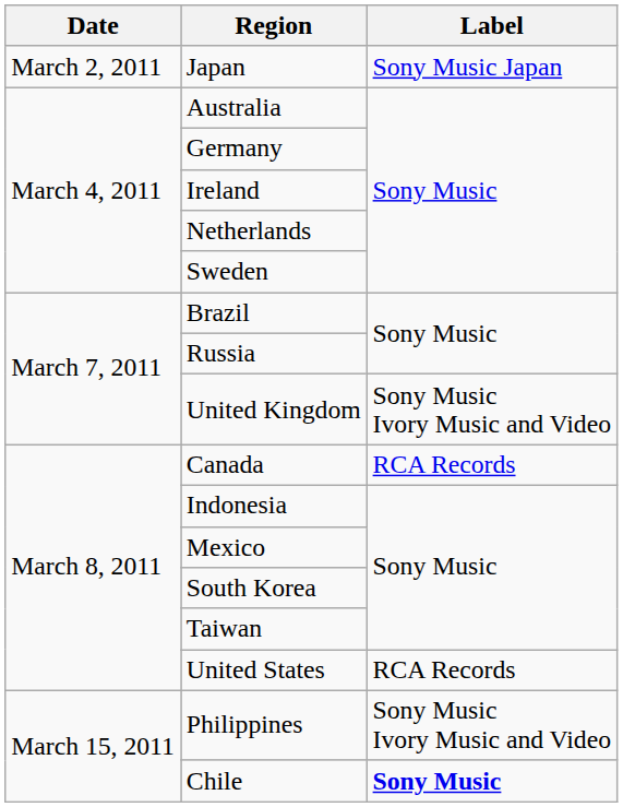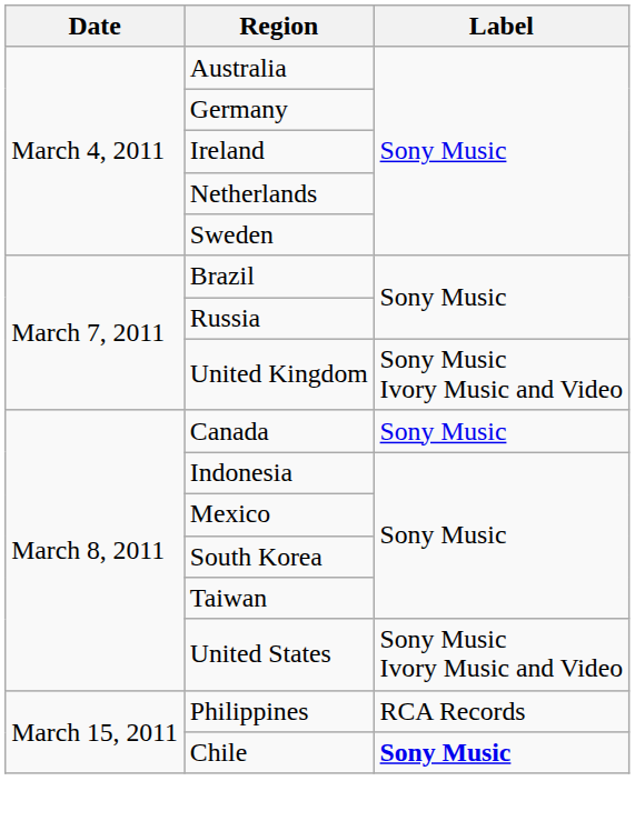 <table class="wikitable plainrowheaders">
 <tr>
 <th scope="col">Date</th>
 <th scope="col">Region</th>
 <th scope="col">Label</th>
-</tr>
-<tr>
-<td>March 2, 2011</td>
-<td>Japan</td>
-<td><a href='#'>Sony Music Japan</a></td>
 </tr>
 <tr>
 <td rowspan="5">March 4, 2011</td>
 <td>Australia</td>
 <td rowspan="5"><a href='#'>Sony Music</a></td>
 </tr>
 <tr>
 <td>Germany</td>
 </tr>
 <tr>
 <td>Ireland</td>
 </tr>
 <tr>
 <td>Netherlands</td>
 </tr>
 <tr>
 <td>Sweden</td>
 </tr>
 <tr>
 <td rowspan="3">March 7, 2011</td>
 <td>Brazil </td>
 <td rowspan="2">Sony Music</td>
 </tr>
 <tr>
 <td>Russia</td>
 </tr>
 <tr>
 <td>United Kingdom</td>
 <td>Sony Music<br>Ivory Music and Video</td>
 </tr>
 <tr>
 <td rowspan="6">March 8, 2011</td>
 <td>Canada</td>
-<td><a href='#'>RCA Records</a></td>
+<td><a href='#'>Sony Music</a></td>
 </tr>
 <tr>
 <td>Indonesia</td>
 <td rowspan="4">Sony Music</td>
 </tr>
 <tr>
 <td>Mexico</td>
 </tr>
 <tr>
 <td>South Korea</td>
 </tr>
 <tr>
 <td>Taiwan</td>
 </tr>
 <tr>
 <td>United States</td>
-<td>RCA Records</td>
+<td>Sony Music<br>Ivory Music and Video</td>
 </tr>
 <tr>
 <td rowspan="2">March 15, 2011</td>
 <td>Philippines</td>
-<td>Sony Music<br>Ivory Music and Video</td>
+<td>RCA Records</td>
 </tr>
 <tr>
 <td>Chile</td>
 <td><strong><a href='#'>Sony Music</a></strong></td>
 </tr>
 </table>
